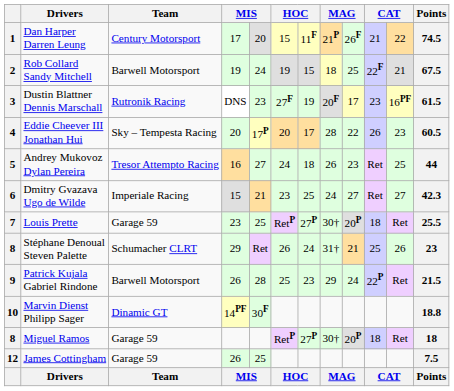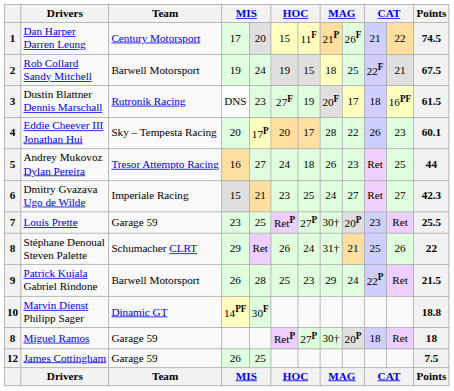 <table class="wikitable" style="font-size:85%; text-align:center;">
 <tr>
 <th></th>
 <th>Drivers</th>
 <th>Team</th>
 <th colspan=2><a href='#'>MIS</a><br></th>
 <th colspan=2><a href='#'>HOC</a><br></th>
 <th colspan=2><a href='#'>MAG</a><br></th>
 <th colspan=2><a href='#'>CAT</a><br></th>
 <th>Points</th>
 </tr>
 <tr>
 <th>1</th>
 <td align=left> <a href='#'>Dan Harper</a><br> <a href='#'>Darren Leung</a></td>
 <td align=left> <a href='#'>Century Motorsport</a></td>
 <td style="background:#dfffdf;">17</td>
 <td style="background:#dfdfdf;">20</td>
 <td style="background:#ffffbf;">15</td>
 <td style="background:#ffffbf;">11<sup><strong>F</strong></sup></td>
 <td style="background:#ffdf9f;">21<sup><strong>P</strong></sup></td>
 <td style="background:#dfffdf;">26<sup><strong>F</strong></sup></td>
 <td style="background:#cfcfff;">21</td>
 <td style="background:#ffdf9f;">22</td>
 <th>74.5</th>
 </tr>
 <tr>
 <th>2</th>
 <td align="left"> <a href='#'>Rob Collard</a><br> <a href='#'>Sandy Mitchell</a></td>
 <td align="left"> Barwell Motorsport</td>
 <td style="background:#dfffdf;">19</td>
 <td style="background:#dfffdf;">24</td>
 <td style="background:#dfdfdf;">19</td>
 <td style="background:#dfdfdf;">15</td>
 <td style="background:#ffffbf;">18</td>
 <td style="background:#dfffdf;">25</td>
 <td style="background:#cfcfff;">22<sup><strong>F</strong></sup></td>
 <td style="background:#dfdfdf;">21</td>
 <th>67.5</th>
 </tr>
 <tr>
 <th>3</th>
 <td align="left"> Dustin Blattner<br> <a href='#'>Dennis Marschall</a></td>
 <td align="left"> <a href='#'>Rutronik Racing</a></td>
 <td style="background:#ffffff;">DNS</td>
 <td style="background:#dfffdf;">23</td>
 <td style="background:#dfffdf;">27<sup><strong>F</strong></sup></td>
 <td style="background:#dfffdf;">19</td>
 <td style="background:#dfdfdf;">20<sup><strong>F</strong></sup></td>
 <td style="background:#ffffbf;">17</td>
-<td style="background:#cfcfff;">23</td>
+<td style="background:#cfcfff;">18</td>
 <td style="background:#ffffbf;">16<sup><strong>PF</strong></sup></td>
 <th>61.5</th>
 </tr>
 <tr>
 <th>4</th>
 <td align="left"> <a href='#'>Eddie Cheever III</a><br> <a href='#'>Jonathan Hui</a></td>
 <td align="left"> Sky – Tempesta Racing</td>
 <td style="background:#dfffdf;">20</td>
 <td style="background:#ffffbf;">17<sup><strong>P</strong></sup></td>
 <td style="background:#ffdf9f;">20</td>
 <td style="background:#ffdf9f;">17</td>
 <td style="background:#dfffdf;">28</td>
 <td style="background:#dfffdf;">22</td>
 <td style="background:#cfcfff;">26</td>
 <td style="background:#dfffdf;">23</td>
-<th>60.5</th>
+<th>60.1</th>
 </tr>
 <tr>
 <th>5</th>
 <td align=left> Andrey Mukovoz<br> <a href='#'>Dylan Pereira</a></td>
 <td align=left> <a href='#'>Tresor Attempto Racing</a></td>
 <td style="background:#ffdf9f;">16</td>
 <td style="background:#dfffdf;">27</td>
 <td style="background:#dfffdf;">24</td>
 <td style="background:#dfffdf;">18</td>
 <td style="background:#dfffdf;">26</td>
 <td style="background:#dfffdf;">23</td>
 <td style="background:#efcfff;">Ret</td>
 <td style="background:#dfffdf;">25</td>
 <th>44</th>
 </tr>
 <tr>
 <th>6</th>
 <td align="left"> Dmitry Gvazava<br> <a href='#'>Ugo de Wilde</a></td>
 <td align="left"> Imperiale Racing</td>
 <td style="background:#dfdfdf;">15</td>
 <td style="background:#ffdf9f;">21</td>
 <td style="background:#dfffdf;">23</td>
 <td style="background:#dfffdf;">25</td>
 <td style="background:#dfffdf;">24</td>
 <td style="background:#dfffdf;">27</td>
 <td style="background:#efcfff;">Ret</td>
 <td style="background:#dfffdf;">27</td>
 <th>42.3</th>
 </tr>
 <tr>
 <th>7</th>
 <td align="left"> <a href='#'>Louis Prette</a></td>
 <td align="left"> Garage 59</td>
 <td style="background:#dfffdf;">23</td>
 <td style="background:#dfffdf;">25</td>
 <td style="background:#efcfff;">Ret<sup><strong>P</strong></sup></td>
 <td style="background:#dfffdf;">27<sup><strong>P</strong></sup></td>
 <td style="background:#dfffdf;">30†</td>
 <td style="background:#dfdfdf;">20<sup><strong>P</strong></sup></td>
-<td style="background:#cfcfff;">18</td>
+<td style="background:#cfcfff;">23</td>
 <td style="background:#efcfff;">Ret</td>
 <th>25.5</th>
 </tr>
 <tr>
 <th>8</th>
 <td align="left"> Stéphane Denoual<br> Steven Palette</td>
 <td align="left"> Schumacher <a href='#'>CLRT</a></td>
 <td style="background:#dfffdf;">29</td>
 <td style="background:#efcfff;">Ret</td>
 <td style="background:#dfffdf;">26</td>
 <td style="background:#dfffdf;">24</td>
 <td style="background:#dfffdf;">31†</td>
 <td style="background:#ffdf9f;">21</td>
 <td style="background:#cfcfff;">25</td>
 <td style="background:#dfffdf;">26</td>
-<th>23</th>
+<th>22</th>
 </tr>
 <tr>
 <th>9</th>
 <td align="left"> <a href='#'>Patrick Kujala</a><br> Gabriel Rindone</td>
 <td align="left"> Barwell Motorsport</td>
 <td style="background:#dfffdf;">26</td>
 <td style="background:#dfffdf;">28</td>
 <td style="background:#dfffdf;">25</td>
 <td style="background:#dfffdf;">23</td>
 <td style="background:#dfffdf;">29</td>
 <td style="background:#dfffdf;">24</td>
 <td style="background:#cfcfff;">22<sup><strong>P</strong></sup></td>
 <td style="background:#efcfff;">Ret</td>
 <th>21.5</th>
 </tr>
 <tr>
 <th>10</th>
 <td align="left"> <a href='#'>Marvin Dienst</a><br> Philipp Sager</td>
 <td align="left"> <a href='#'>Dinamic GT</a></td>
 <td style="background:#ffffbf;">14<sup><strong>PF</strong></sup></td>
 <td style="background:#dfffdf;">30<sup><strong>F</strong></sup></td>
 <td></td>
 <td></td>
 <td></td>
 <td></td>
 <td></td>
 <td></td>
 <th>18.8</th>
 </tr>
 <tr>
 <th>8</th>
 <td align="left"> <a href='#'>Miguel Ramos</a></td>
 <td align="left"> Garage 59</td>
 <td></td>
 <td></td>
 <td style="background:#efcfff;">Ret<sup><strong>P</strong></sup></td>
 <td style="background:#dfffdf;">27<sup><strong>P</strong></sup></td>
 <td style="background:#dfffdf;">30†</td>
 <td style="background:#dfdfdf;">20<sup><strong>P</strong></sup></td>
 <td style="background:#cfcfff;">18</td>
 <td style="background:#efcfff;">Ret</td>
 <th>18</th>
 </tr>
 <tr>
 <th>12</th>
 <td align="left"> <a href='#'>James Cottingham</a></td>
 <td align="left"> Garage 59</td>
 <td style="background:#dfffdf;">26</td>
 <td style="background:#dfffdf;">25</td>
 <td></td>
 <td></td>
 <td></td>
 <td></td>
 <td></td>
 <td></td>
 <th>7.5</th>
 </tr>
 <tr>
 <th></th>
 <th>Drivers</th>
 <th>Team</th>
 <th colspan=2><a href='#'>MIS</a><br></th>
 <th colspan=2><a href='#'>HOC</a><br></th>
 <th colspan=2><a href='#'>MAG</a><br></th>
 <th colspan=2><a href='#'>CAT</a><br></th>
 <th>Points</th>
 </tr>
 </table>
